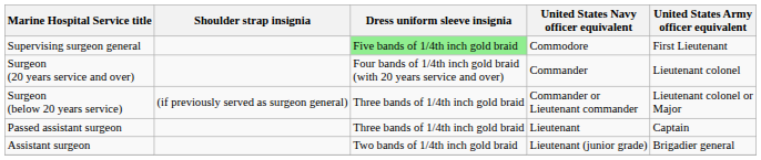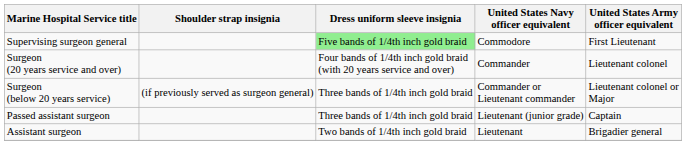 <table class="wikitable">
 <tr>
 <th>Marine Hospital Service title</th>
 <th>Shoulder strap insignia</th>
 <th>Dress uniform sleeve insignia</th>
 <th>United States Navy<br>officer equivalent</th>
 <th>United States Army<br>officer equivalent</th>
 </tr>
 <tr>
 <td>Supervising surgeon general</td>
 <td></td>
 <td style="background: lightgreen;">Five bands of 1/4th inch gold braid</td>
 <td>Commodore</td>
 <td>First Lieutenant</td>
 </tr>
 <tr>
 <td>Surgeon<br>(20 years service and over)</td>
 <td></td>
 <td>Four bands of 1/4th inch gold braid<br>(with 20 years service and over)</td>
 <td>Commander</td>
 <td>Lieutenant colonel</td>
 </tr>
 <tr>
 <td>Surgeon<br>(below 20 years service)</td>
 <td>(if previously served as surgeon general)<br></td>
 <td>Three bands of 1/4th inch gold braid</td>
 <td>Commander or<br>Lieutenant commander</td>
 <td>Lieutenant colonel or<br>Major</td>
 </tr>
 <tr>
 <td>Passed assistant surgeon</td>
 <td></td>
 <td>Three bands of 1/4th inch gold braid</td>
-<td>Lieutenant</td>
+<td>Lieutenant (junior grade)</td>
 <td>Captain</td>
 </tr>
 <tr>
 <td>Assistant surgeon</td>
 <td></td>
 <td>Two bands of 1/4th inch gold braid</td>
-<td>Lieutenant (junior grade)</td>
+<td>Lieutenant</td>
 <td>Brigadier general</td>
 </tr>
 <tr>
 </tr>
 </table>
